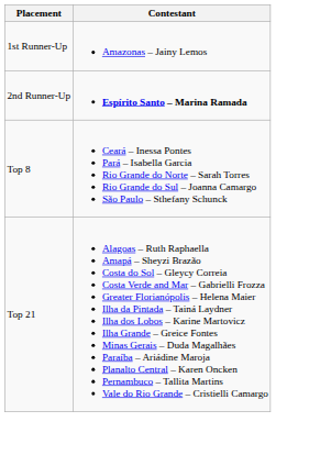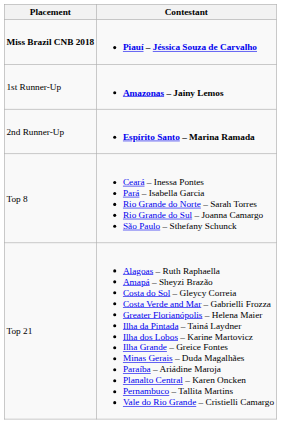 <table class="wikitable sortable" style="font-size: 95%;">
 <tr>
 <th>Placement</th>
 <th>Contestant</th>
 </tr>
 <tr>
+<td><strong>Miss Brazil CNB 2018</strong></td>
+<td><br><ul><li><strong><a href='#'>Piauí</a> – <a href='#'>Jéssica Souza de Carvalho</a></strong></li></ul></td>
+</tr>
+<tr>
 <td>1st Runner-Up</td>
-<td><br><ul><li><a href='#'>Amazonas</a> – Jainy Lemos</li></ul></td>
+<td><strong><br><ul><li><a href='#'>Amazonas</a> – Jainy Lemos</li></ul></strong></td>
 </tr>
 <tr>
 <td>2nd Runner-Up</td>
 <td><strong><br><ul><li><a href='#'>Espírito Santo</a> – Marina Ramada</li></ul></strong></td>
 </tr>
 <tr>
 <td>Top 8</td>
 <td><br><ul><li><a href='#'>Ceará</a> – Inessa Pontes</li><li><a href='#'>Pará</a> – Isabella Garcia</li><li><a href='#'>Rio Grande do Norte</a> – Sarah Torres</li><li><a href='#'>Rio Grande do Sul</a> – Joanna Camargo</li><li><a href='#'>São Paulo</a> – Sthefany Schunck</li></ul></td>
 </tr>
 <tr>
 <td>Top 21</td>
 <td><br><ul><li><a href='#'>Alagoas</a> – Ruth Raphaella</li><li><a href='#'>Amapá</a> – Sheyzi Brazão</li><li><a href='#'>Costa do Sol</a> – Gleycy Correia</li><li><a href='#'>Costa Verde and Mar</a> – Gabrielli Frozza</li><li><a href='#'>Greater Florianópolis</a> – Helena Maier</li><li><a href='#'>Ilha da Pintada</a> – Tainá Laydner</li><li><a href='#'>Ilha dos Lobos</a> – Karine Martovicz</li><li><a href='#'>Ilha Grande</a> – Greice Fontes</li><li><a href='#'>Minas Gerais</a> – Duda Magalhães</li><li><a href='#'>Paraíba</a> – Ariádine Maroja</li><li><a href='#'>Planalto Central</a> – Karen Oncken</li><li><a href='#'>Pernambuco</a> – Tallita Martins</li><li><a href='#'>Vale do Rio Grande</a> – Cristielli Camargo</li></ul></td>
 </tr>
 </table>
